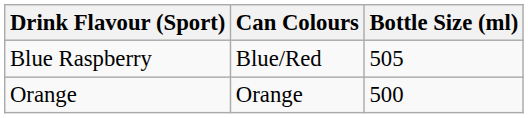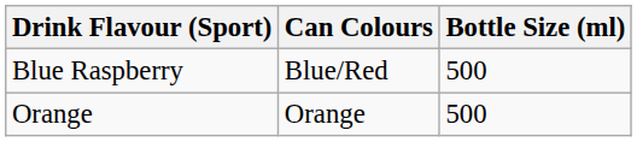 <table class="wikitable">
 <tr>
 <th>Drink Flavour (Sport)</th>
 <th>Can Colours</th>
 <th>Bottle Size (ml)</th>
 </tr>
 <tr>
 <td>Blue Raspberry</td>
 <td>Blue/Red</td>
-<td>505</td>
+<td>500</td>
 </tr>
 <tr>
 <td>Orange</td>
 <td>Orange</td>
 <td>500</td>
 </tr>
 </table>
